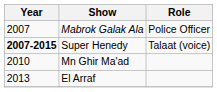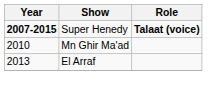 <table class="wikitable">
 <tr>
 <th>Year</th>
 <th>Show</th>
 <th>Role</th>
 </tr>
 <tr>
-<td>2007</td>
-<td><em>Mabrok Galak Ala<strong></td>
-<td>Police Officer</td>
-</tr>
-<tr>
 <td><strong>2007-2015</strong></td>
 <td>Super Henedy</td>
-<td>Talaat (voice)</td>
+<td><strong>Talaat (voice)</strong></td>
 </tr>
 <tr>
 <td>2010</td>
 <td></em>Mn Ghir Ma'ad<em></td>
 <td></td>
 </tr>
 <tr>
 <td>2013</td>
 <td></em>El Arraf<em></td>
 <td></td>
 </tr>
 <tr>
 </tr>
 </table>
